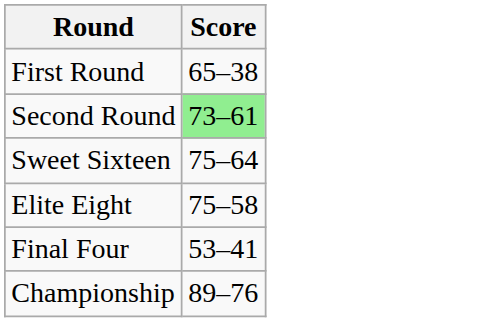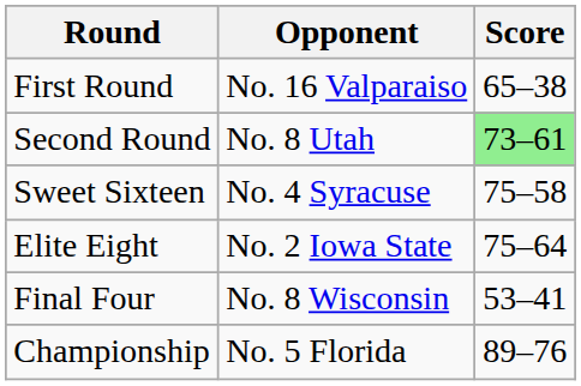 <table class="wikitable">
 <tr>
 <th>Round</th>
+<th>Opponent</th>
 <th>Score</th>
 </tr>
 <tr>
 <td>First Round</td>
+<td>No. 16 <a href='#'>Valparaiso</a></td>
 <td>65–38</td>
 </tr>
 <tr>
 <td>Second Round</td>
+<td>No. 8 <a href='#'>Utah</a></td>
 <td style="background: lightgreen;">73–61</td>
 </tr>
 <tr>
 <td>Sweet Sixteen</td>
+<td>No. 4 <a href='#'>Syracuse</a></td>
+<td>75–58</td>
+</tr>
+<tr>
+<td>Elite Eight</td>
+<td>No. 2 <a href='#'>Iowa State</a></td>
 <td>75–64</td>
 </tr>
 <tr>
-<td>Elite Eight</td>
-<td>75–58</td>
-</tr>
-<tr>
 <td>Final Four</td>
+<td>No. 8 <a href='#'>Wisconsin</a></td>
 <td>53–41</td>
 </tr>
 <tr>
 <td>Championship</td>
+<td>No. 5 Florida</td>
 <td>89–76</td>
 </tr>
 </table>
